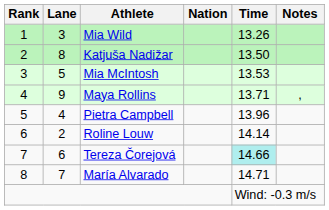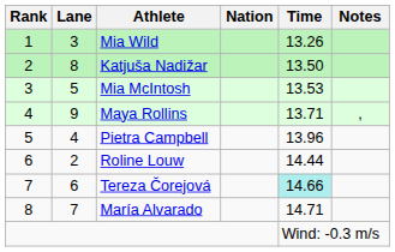 <table class="wikitable sortable" style="text-align:center;width: 65%;">
 <tr>
 <th scope="col">Rank</th>
 <th scope="col">Lane</th>
 <th scope="col">Athlete</th>
 <th scope="col">Nation</th>
 <th scope="col">Time</th>
 <th scope="col">Notes</th>
 </tr>
 <tr bgcolor=bbf3bb>
 <td>1</td>
 <td>3</td>
 <td align=left><a href='#'>Mia Wild</a></td>
 <td align=left></td>
 <td>13.26</td>
 <td></td>
 </tr>
 <tr bgcolor=bbf3bb>
 <td>2</td>
 <td>8</td>
 <td align=left><a href='#'>Katjuša Nadižar</a></td>
 <td align=left></td>
 <td>13.50</td>
 <td></td>
 </tr>
 <tr bgcolor=ddffdd>
 <td>3</td>
 <td>5</td>
 <td align=left><a href='#'>Mia McIntosh</a></td>
 <td align=left></td>
 <td>13.53</td>
 <td></td>
 </tr>
 <tr bgcolor=ddffdd>
 <td>4</td>
 <td>9</td>
 <td align=left><a href='#'>Maya Rollins</a></td>
 <td align=left></td>
 <td>13.71</td>
 <td>, </td>
 </tr>
 <tr>
 <td>5</td>
 <td>4</td>
 <td align=left><a href='#'>Pietra Campbell</a></td>
 <td align=left></td>
 <td>13.96</td>
 <td></td>
 </tr>
 <tr>
 <td>6</td>
 <td>2</td>
 <td align=left><a href='#'>Roline Louw</a></td>
 <td align=left></td>
-<td>14.14</td>
+<td>14.44</td>
 <td></td>
 </tr>
 <tr>
 <td>7</td>
 <td>6</td>
 <td align=left><a href='#'>Tereza Čorejová</a></td>
 <td align=left></td>
 <td style="background: paleturquoise;">14.66</td>
 <td></td>
 </tr>
 <tr>
 <td>8</td>
 <td>7</td>
 <td align=left><a href='#'>María Alvarado</a></td>
 <td align=left></td>
 <td>14.71</td>
 <td></td>
 </tr>
 <tr class="sortbottom">
 <td colspan="4"></td>
 <td colspan="2" style="text-align:left;">Wind: -0.3 m/s</td>
 </tr>
 </table>
